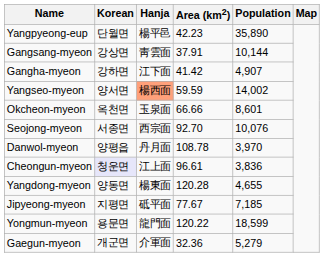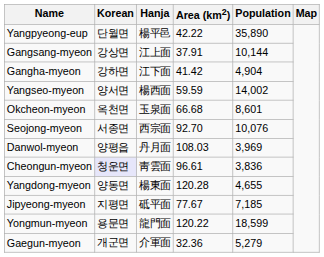 <table class="wikitable">
 <tr>
 <th>Name</th>
 <th>Korean</th>
 <th>Hanja</th>
 <th>Area (km<sup>2</sup>)</th>
 <th>Population</th>
 <th>Map</th>
 </tr>
 <tr>
 <td>Yangpyeong-eup</td>
 <td>단월면</td>
 <td>楊平邑</td>
-<td>42.23</td>
+<td>42.22</td>
 <td>35,890</td>
 <td rowspan="12"></td>
 </tr>
 <tr>
 <td>Gangsang-myeon</td>
 <td>강상면</td>
-<td>靑雲面</td>
+<td>江上面</td>
 <td>37.91</td>
 <td>10,144</td>
 </tr>
 <tr>
 <td>Gangha-myeon</td>
 <td>강하면</td>
 <td>江下面</td>
 <td>41.42</td>
-<td>4,907</td>
+<td>4,904</td>
 </tr>
 <tr>
 <td>Yangseo-myeon</td>
 <td>양서면</td>
-<td style="background: lightsalmon;">楊西面</td>
+<td>楊西面</td>
 <td>59.59</td>
 <td>14,002</td>
 </tr>
 <tr>
 <td>Okcheon-myeon</td>
 <td>옥천면</td>
 <td>玉泉面</td>
-<td>66.66</td>
+<td>66.68</td>
 <td>8,601</td>
 </tr>
 <tr>
 <td>Seojong-myeon</td>
 <td>서종면</td>
 <td>西宗面</td>
 <td>92.70</td>
 <td>10,076</td>
 </tr>
 <tr>
 <td>Danwol-myeon</td>
 <td>양평읍</td>
 <td>丹月面</td>
-<td>108.78</td>
-<td>3,970</td>
+<td>108.03</td>
+<td>3,969</td>
 </tr>
 <tr>
 <td>Cheongun-myeon</td>
 <td style="background: lavender;">청운면</td>
-<td>江上面</td>
+<td>靑雲面</td>
 <td>96.61</td>
 <td>3,836</td>
 </tr>
 <tr>
 <td>Yangdong-myeon</td>
 <td>양동면</td>
 <td>楊東面</td>
 <td>120.28</td>
 <td>4,655</td>
 </tr>
 <tr>
 <td>Jipyeong-myeon</td>
 <td>지평면</td>
 <td>砥平面</td>
 <td>77.67</td>
 <td>7,185</td>
 </tr>
 <tr>
 <td>Yongmun-myeon</td>
 <td>용문면</td>
 <td>龍門面</td>
 <td>120.22</td>
 <td>18,599</td>
 </tr>
 <tr>
 <td>Gaegun-myeon</td>
 <td>개군면</td>
 <td>介軍面</td>
 <td>32.36</td>
 <td>5,279</td>
 </tr>
 </table>
